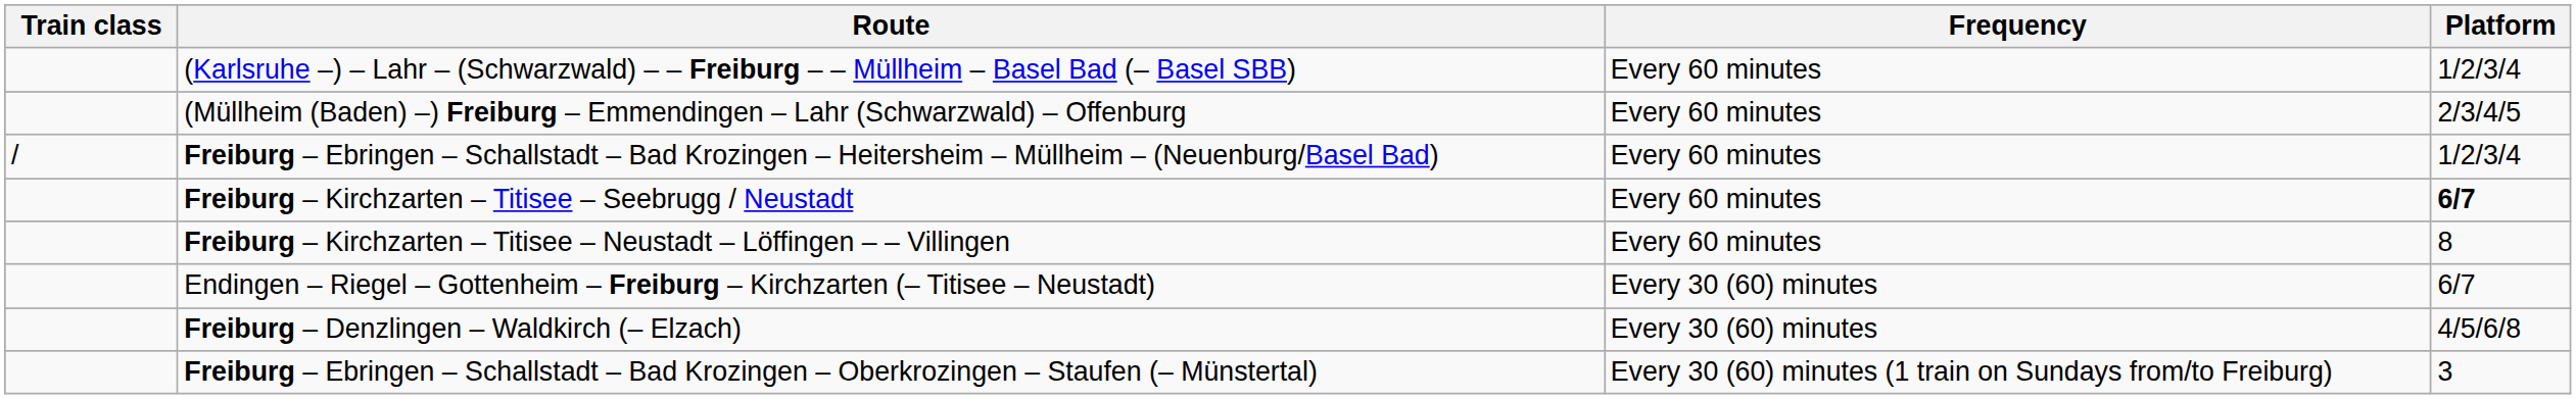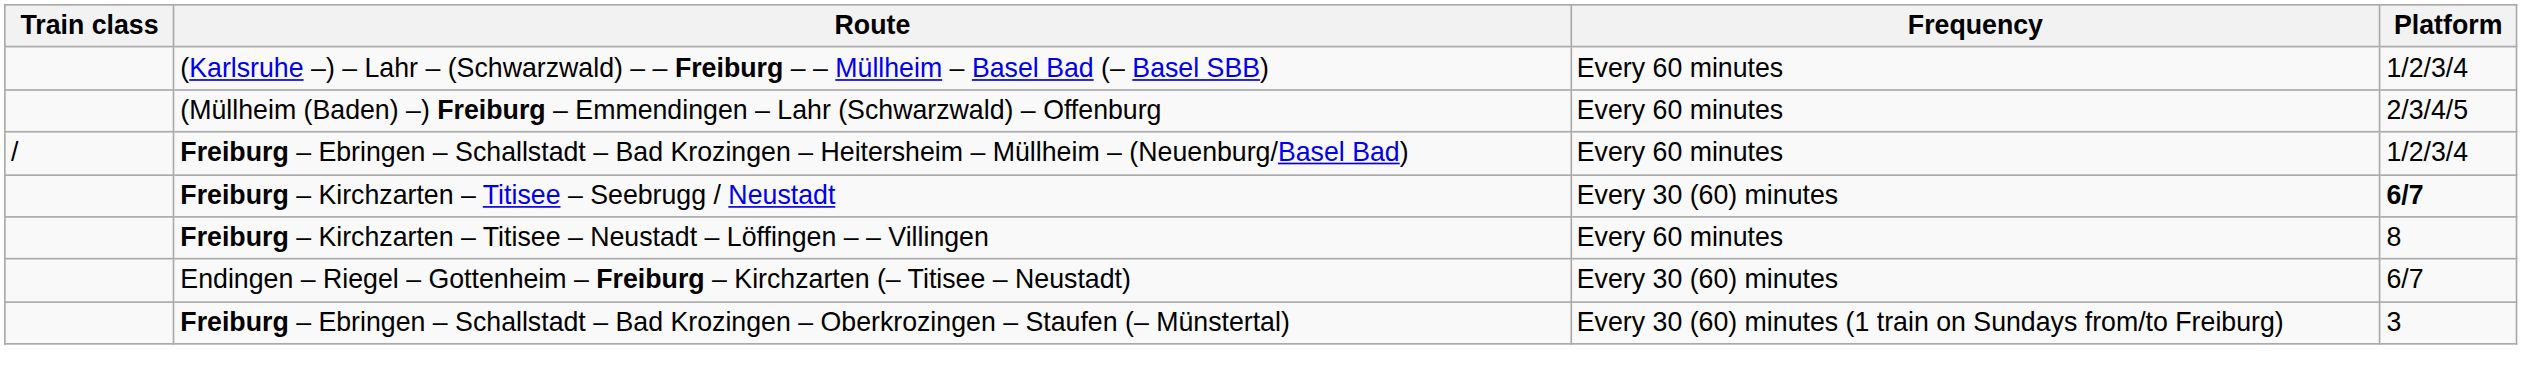 <table class="wikitable" width="95%">
 <tr>
 <th>Train class</th>
 <th>Route</th>
 <th>Frequency</th>
 <th>Platform</th>
 </tr>
 <tr>
 <td></td>
 <td>(<a href='#'>Karlsruhe</a> –)  – Lahr – (Schwarzwald) –  – <strong>Freiburg</strong> –  – <a href='#'>Müllheim</a> – <a href='#'>Basel Bad</a> (– <a href='#'>Basel SBB</a>)</td>
 <td>Every 60 minutes</td>
 <td>1/2/3/4</td>
 </tr>
 <tr>
 <td></td>
 <td>(Müllheim (Baden) –) <strong>Freiburg</strong> – Emmendingen – Lahr (Schwarzwald) – Offenburg</td>
 <td>Every 60 minutes</td>
 <td>2/3/4/5</td>
 </tr>
 <tr>
 <td>/</td>
 <td><strong>Freiburg</strong> – Ebringen – Schallstadt – Bad Krozingen – Heitersheim – Müllheim – (Neuenburg/<a href='#'>Basel Bad</a>)</td>
 <td>Every 60 minutes</td>
 <td>1/2/3/4</td>
 </tr>
 <tr>
 <td></td>
 <td><strong>Freiburg</strong> – Kirchzarten – <a href='#'>Titisee</a> – Seebrugg / <a href='#'>Neustadt</a></td>
-<td>Every 60 minutes</td>
+<td>Every 30 (60) minutes</td>
 <td><strong>6/7</strong></td>
 </tr>
 <tr>
 <td></td>
 <td><strong>Freiburg</strong> – Kirchzarten – Titisee – Neustadt – Löffingen –  – Villingen</td>
 <td>Every 60 minutes</td>
 <td>8</td>
 </tr>
 <tr>
 <td></td>
 <td>Endingen – Riegel – Gottenheim – <strong>Freiburg</strong> – Kirchzarten (– Titisee – Neustadt)</td>
 <td>Every 30 (60) minutes</td>
 <td>6/7</td>
 </tr>
 <tr>
 <td></td>
-<td><strong>Freiburg</strong> – Denzlingen – Waldkirch (– Elzach)</td>
-<td>Every 30 (60) minutes</td>
-<td>4/5/6/8</td>
-</tr>
-<tr>
-<td></td>
 <td><strong>Freiburg</strong> – Ebringen – Schallstadt – Bad Krozingen – Oberkrozingen – Staufen (– Münstertal)</td>
 <td>Every 30 (60) minutes (1 train on Sundays from/to Freiburg)</td>
 <td>3</td>
 </tr>
 </table>
